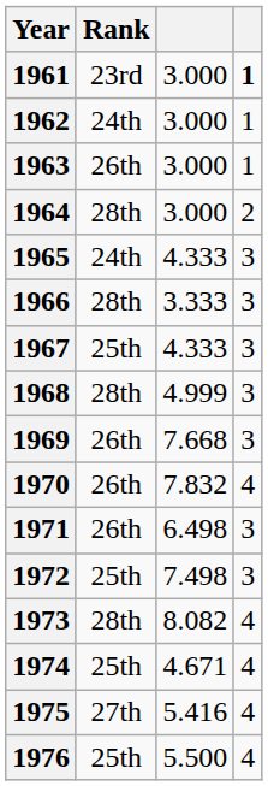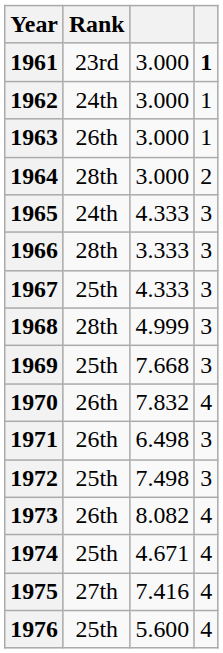 <table class=wikitable style="float:left; margin-right:1em; text-align: center">
 <tr>
 <th>Year</th>
 <th>Rank</th>
 <th></th>
 <th></th>
 </tr>
 <tr>
 <th>1961</th>
 <td>23rd</td>
 <td>3.000</td>
 <td><strong>1</strong></td>
 </tr>
 <tr>
 <th>1962</th>
 <td>24th</td>
 <td>3.000</td>
 <td>1</td>
 </tr>
 <tr>
 <th>1963</th>
 <td>26th</td>
 <td>3.000</td>
 <td>1</td>
 </tr>
 <tr>
 <th>1964</th>
 <td>28th</td>
 <td>3.000</td>
 <td>2</td>
 </tr>
 <tr>
 <th>1965</th>
 <td>24th</td>
 <td>4.333</td>
 <td>3</td>
 </tr>
 <tr>
 <th>1966</th>
 <td>28th</td>
 <td>3.333</td>
 <td>3</td>
 </tr>
 <tr>
 <th>1967</th>
 <td>25th</td>
 <td>4.333</td>
 <td>3</td>
 </tr>
 <tr>
 <th>1968</th>
 <td>28th</td>
 <td>4.999</td>
 <td>3</td>
 </tr>
 <tr>
 <th>1969</th>
-<td>26th</td>
+<td>25th</td>
 <td>7.668</td>
 <td>3</td>
 </tr>
 <tr>
 <th>1970</th>
 <td>26th</td>
 <td>7.832</td>
 <td>4</td>
 </tr>
 <tr>
 <th>1971</th>
 <td>26th</td>
 <td>6.498</td>
 <td>3</td>
 </tr>
 <tr>
 <th>1972</th>
 <td>25th</td>
 <td>7.498</td>
 <td>3</td>
 </tr>
 <tr>
 <th>1973</th>
-<td>28th</td>
+<td>26th</td>
 <td>8.082</td>
 <td>4</td>
 </tr>
 <tr>
 <th>1974</th>
 <td>25th</td>
 <td>4.671</td>
 <td>4</td>
 </tr>
 <tr>
 <th>1975</th>
 <td>27th</td>
-<td>5.416</td>
+<td>7.416</td>
 <td>4</td>
 </tr>
 <tr>
 <th>1976</th>
 <td>25th</td>
-<td>5.500</td>
+<td>5.600</td>
 <td>4</td>
 </tr>
 </table>
